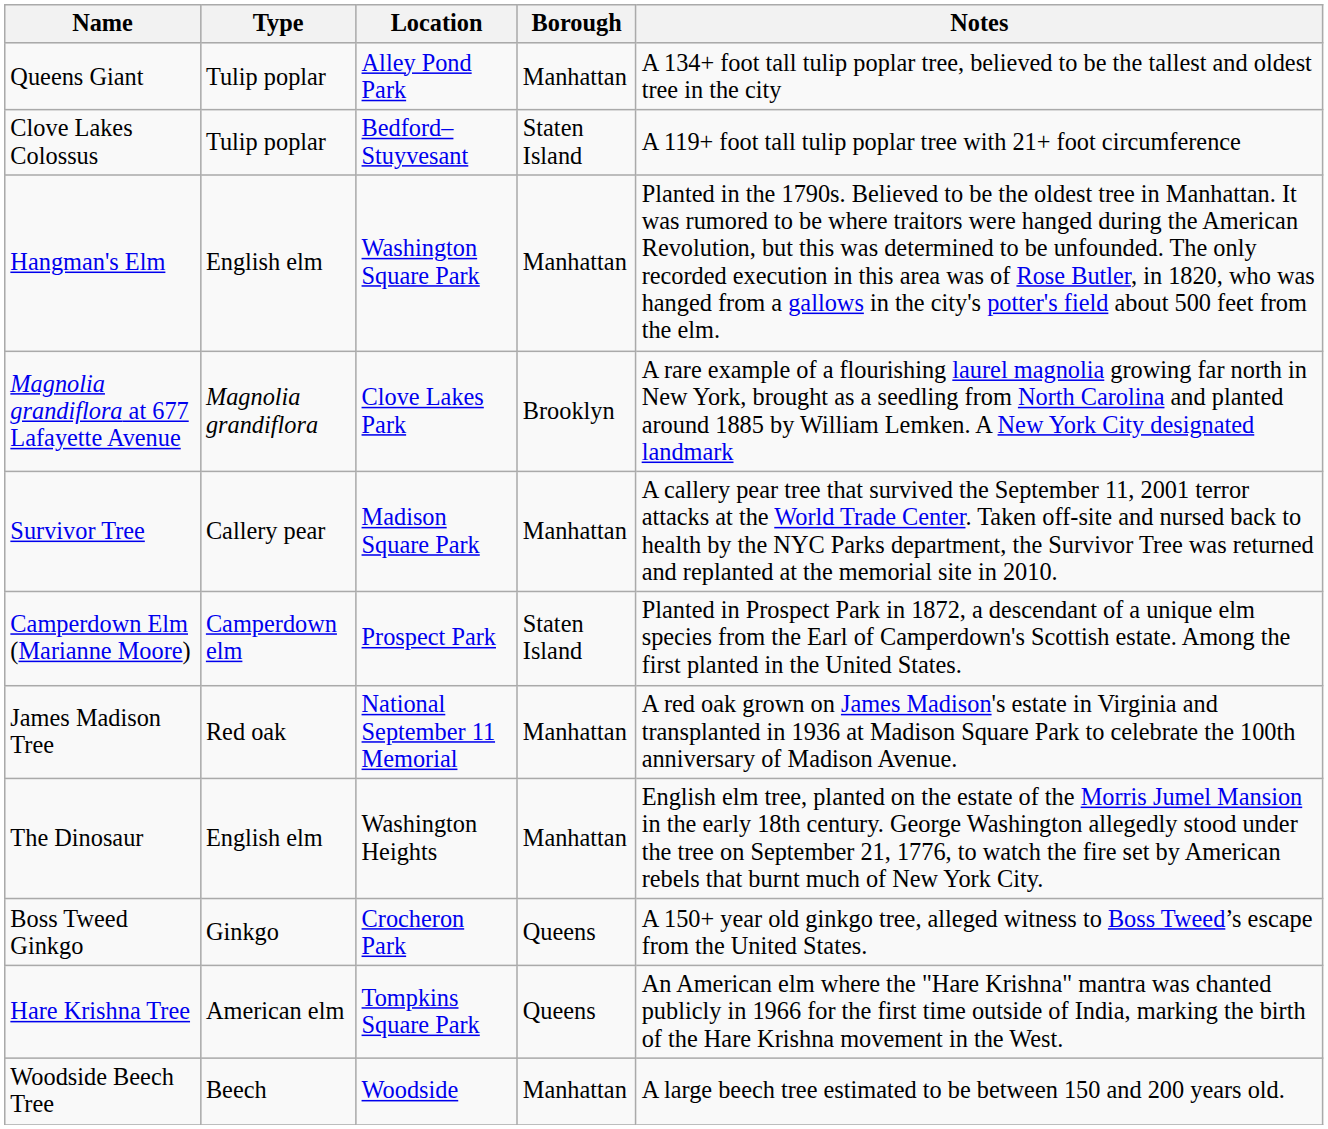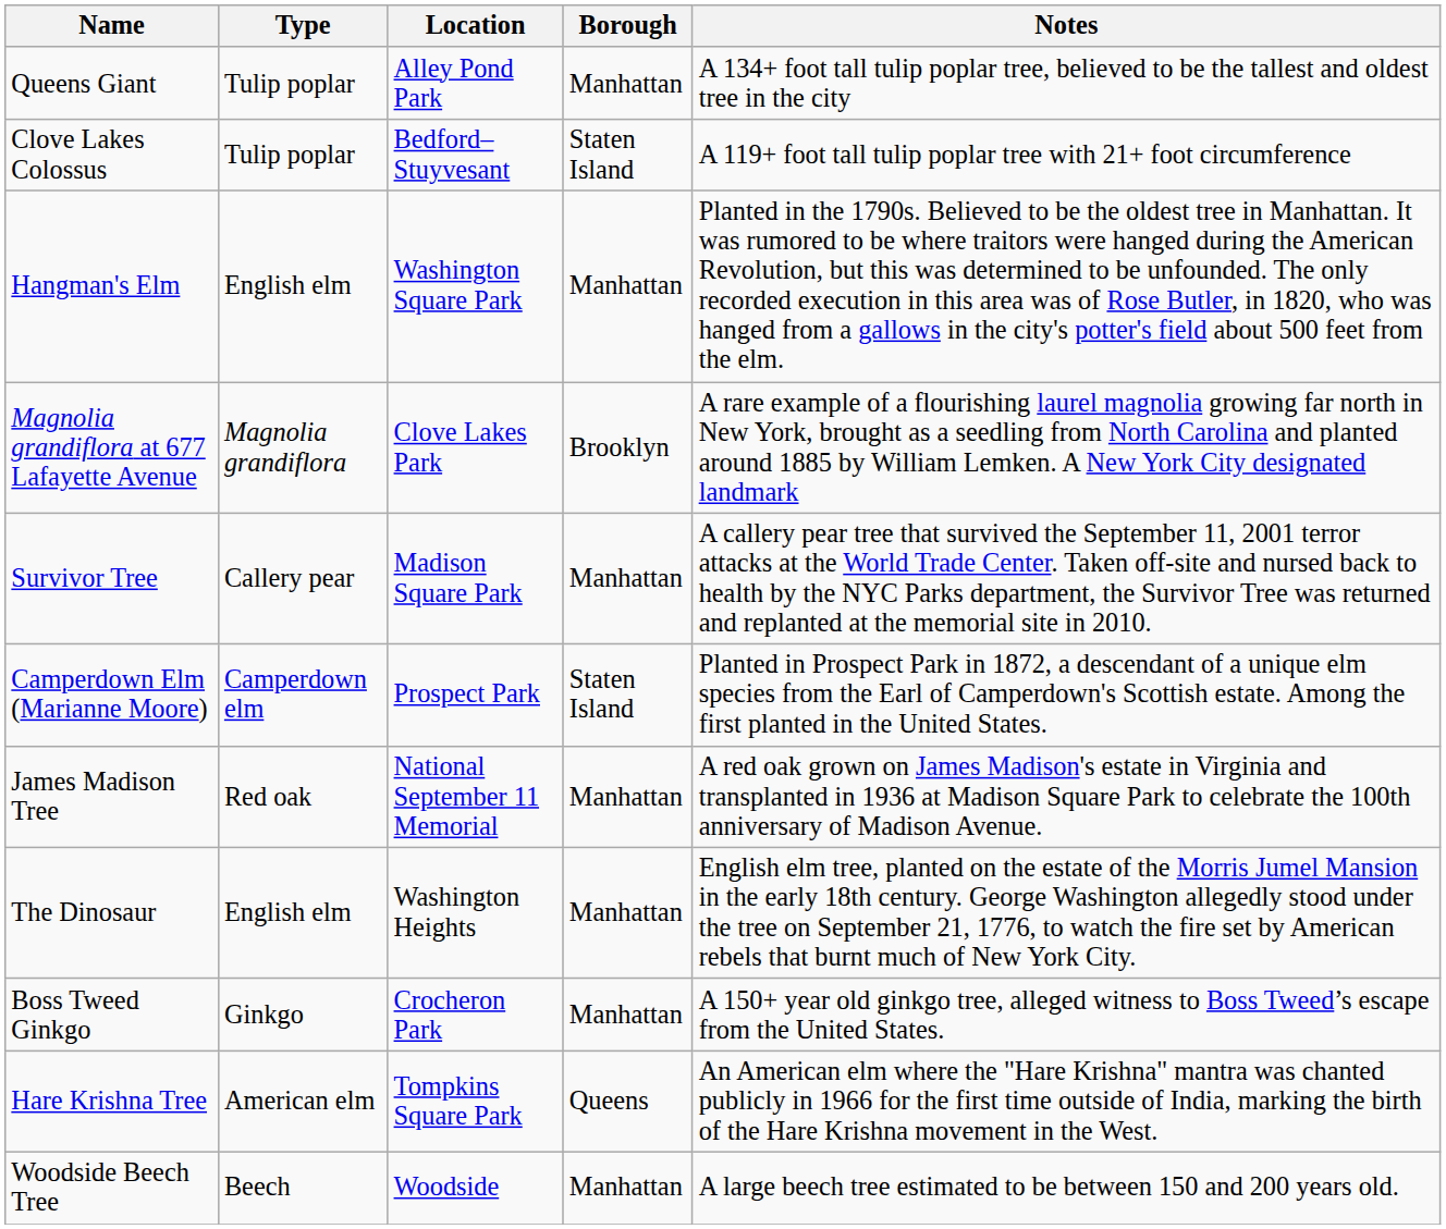 <table class="wikitable">
 <tr>
 <th>Name</th>
 <th>Type</th>
 <th>Location</th>
 <th>Borough</th>
 <th>Notes</th>
 </tr>
 <tr>
 <td>Queens Giant</td>
 <td>Tulip poplar</td>
 <td><a href='#'>Alley Pond Park</a></td>
 <td>Manhattan</td>
 <td>A 134+ foot tall tulip poplar tree, believed to be the tallest and oldest tree in the city</td>
 </tr>
 <tr>
 <td>Clove Lakes Colossus</td>
 <td>Tulip poplar</td>
 <td><a href='#'>Bedford–Stuyvesant</a></td>
 <td>Staten Island</td>
 <td>A 119+ foot tall tulip poplar tree with 21+ foot circumference</td>
 </tr>
 <tr>
 <td><a href='#'>Hangman's Elm</a></td>
 <td>English elm</td>
 <td><a href='#'>Washington Square Park</a></td>
 <td>Manhattan</td>
 <td>Planted in the 1790s. Believed to be the oldest tree in Manhattan. It was rumored to be where traitors were hanged during the American Revolution, but this was determined to be unfounded. The only recorded execution in this area was of <a href='#'>Rose Butler</a>, in 1820, who was hanged from a <a href='#'>gallows</a> in the city's <a href='#'>potter's field</a> about 500 feet from the elm.</td>
 </tr>
 <tr>
 <td><a href='#'><em>Magnolia grandiflora</em> at 677 Lafayette Avenue</a></td>
 <td><em>Magnolia grandiflora</em></td>
 <td><a href='#'>Clove Lakes Park</a></td>
 <td>Brooklyn</td>
 <td>A rare example of a flourishing <a href='#'>laurel magnolia</a> growing far north in New York, brought as a seedling from <a href='#'>North Carolina</a> and planted around 1885 by William Lemken. A <a href='#'>New York City designated landmark</a></td>
 </tr>
 <tr>
 <td><a href='#'>Survivor Tree</a></td>
 <td>Callery pear</td>
 <td><a href='#'>Madison Square Park</a></td>
 <td>Manhattan</td>
 <td>A callery pear tree that survived the September 11, 2001 terror attacks at the <a href='#'>World Trade Center</a>. Taken off-site and nursed back to health by the NYC Parks department, the Survivor Tree was returned and replanted at the memorial site in 2010.</td>
 </tr>
 <tr>
 <td><a href='#'>Camperdown Elm</a> (<a href='#'>Marianne Moore</a>)</td>
 <td><a href='#'>Camperdown elm</a></td>
 <td><a href='#'>Prospect Park</a></td>
 <td>Staten Island</td>
 <td>Planted in Prospect Park in 1872, a descendant of a unique elm species from the Earl of Camperdown's Scottish estate. Among the first planted in the United States.</td>
 </tr>
 <tr>
 <td>James Madison Tree</td>
 <td>Red oak</td>
 <td><a href='#'>National September 11 Memorial</a></td>
 <td>Manhattan</td>
 <td>A red oak grown on <a href='#'>James Madison</a>'s estate in Virginia and transplanted in 1936 at Madison Square Park to celebrate the 100th anniversary of Madison Avenue.</td>
 </tr>
 <tr>
 <td>The Dinosaur</td>
 <td>English elm</td>
 <td>Washington Heights</td>
 <td>Manhattan</td>
 <td>English elm tree, planted on the estate of the <a href='#'>Morris Jumel Mansion</a> in the early 18th century. George Washington allegedly stood under the tree on September 21, 1776, to watch the fire set by American rebels that burnt much of New York City.</td>
 </tr>
 <tr>
 <td>Boss Tweed Ginkgo</td>
 <td>Ginkgo</td>
 <td><a href='#'>Crocheron Park</a></td>
-<td>Queens</td>
+<td>Manhattan</td>
 <td>A 150+ year old ginkgo tree, alleged witness to <a href='#'>Boss Tweed</a>’s escape from the United States.</td>
 </tr>
 <tr>
 <td><a href='#'>Hare Krishna Tree</a></td>
 <td>American elm</td>
 <td><a href='#'>Tompkins Square Park</a></td>
 <td>Queens</td>
 <td>An American elm where the "Hare Krishna" mantra was chanted publicly in 1966 for the first time outside of India, marking the birth of the Hare Krishna movement in the West.</td>
 </tr>
 <tr>
 <td>Woodside Beech Tree</td>
 <td>Beech</td>
 <td><a href='#'>Woodside</a></td>
 <td>Manhattan</td>
 <td>A large beech tree estimated to be between 150 and 200 years old.</td>
 </tr>
 </table>
